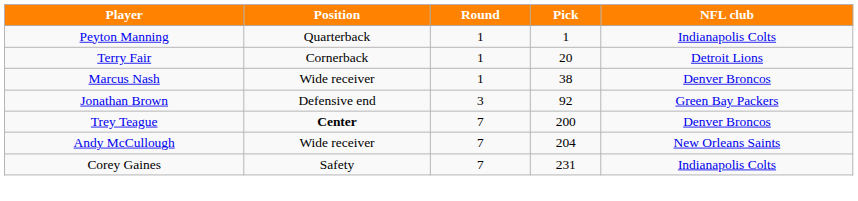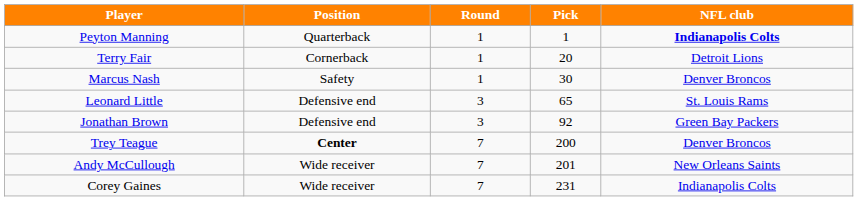 <table class="wikitable" width="80%">
 <tr align="center" style="background:#FF8200;color:#FFFFFF;">
 <td><strong>Player</strong></td>
 <td><strong>Position</strong></td>
 <td><strong>Round</strong></td>
 <td><strong>Pick</strong></td>
 <td><strong>NFL club</strong></td>
 </tr>
 <tr align="center" bgcolor="">
 <td><a href='#'>Peyton Manning</a></td>
 <td>Quarterback</td>
 <td>1</td>
 <td>1</td>
-<td><a href='#'>Indianapolis Colts</a></td>
+<td><strong><a href='#'>Indianapolis Colts</a></strong></td>
 </tr>
 <tr align="center" bgcolor="">
 <td><a href='#'>Terry Fair</a></td>
 <td>Cornerback</td>
 <td>1</td>
 <td>20</td>
 <td><a href='#'>Detroit Lions</a></td>
 </tr>
 <tr align="center" bgcolor="">
 <td><a href='#'>Marcus Nash</a></td>
-<td>Wide receiver</td>
+<td>Safety</td>
 <td>1</td>
-<td>38</td>
+<td>30</td>
 <td><a href='#'>Denver Broncos</a></td>
+</tr>
+<tr align="center" bgcolor="">
+<td><a href='#'>Leonard Little</a></td>
+<td>Defensive end</td>
+<td>3</td>
+<td>65</td>
+<td><a href='#'>St. Louis Rams</a></td>
 </tr>
 <tr align="center" bgcolor="">
 <td><a href='#'>Jonathan Brown</a></td>
 <td>Defensive end</td>
 <td>3</td>
 <td>92</td>
 <td><a href='#'>Green Bay Packers</a></td>
 </tr>
 <tr align="center" bgcolor="">
 <td><a href='#'>Trey Teague</a></td>
 <td><strong>Center</strong></td>
 <td>7</td>
 <td>200</td>
 <td><a href='#'>Denver Broncos</a></td>
 </tr>
 <tr align="center" bgcolor="">
 <td><a href='#'>Andy McCullough</a></td>
 <td>Wide receiver</td>
 <td>7</td>
-<td>204</td>
+<td>201</td>
 <td><a href='#'>New Orleans Saints</a></td>
 </tr>
 <tr align="center" bgcolor="">
 <td>Corey Gaines</td>
-<td>Safety</td>
+<td>Wide receiver</td>
 <td>7</td>
 <td>231</td>
 <td><a href='#'>Indianapolis Colts</a></td>
 </tr>
 </table>
